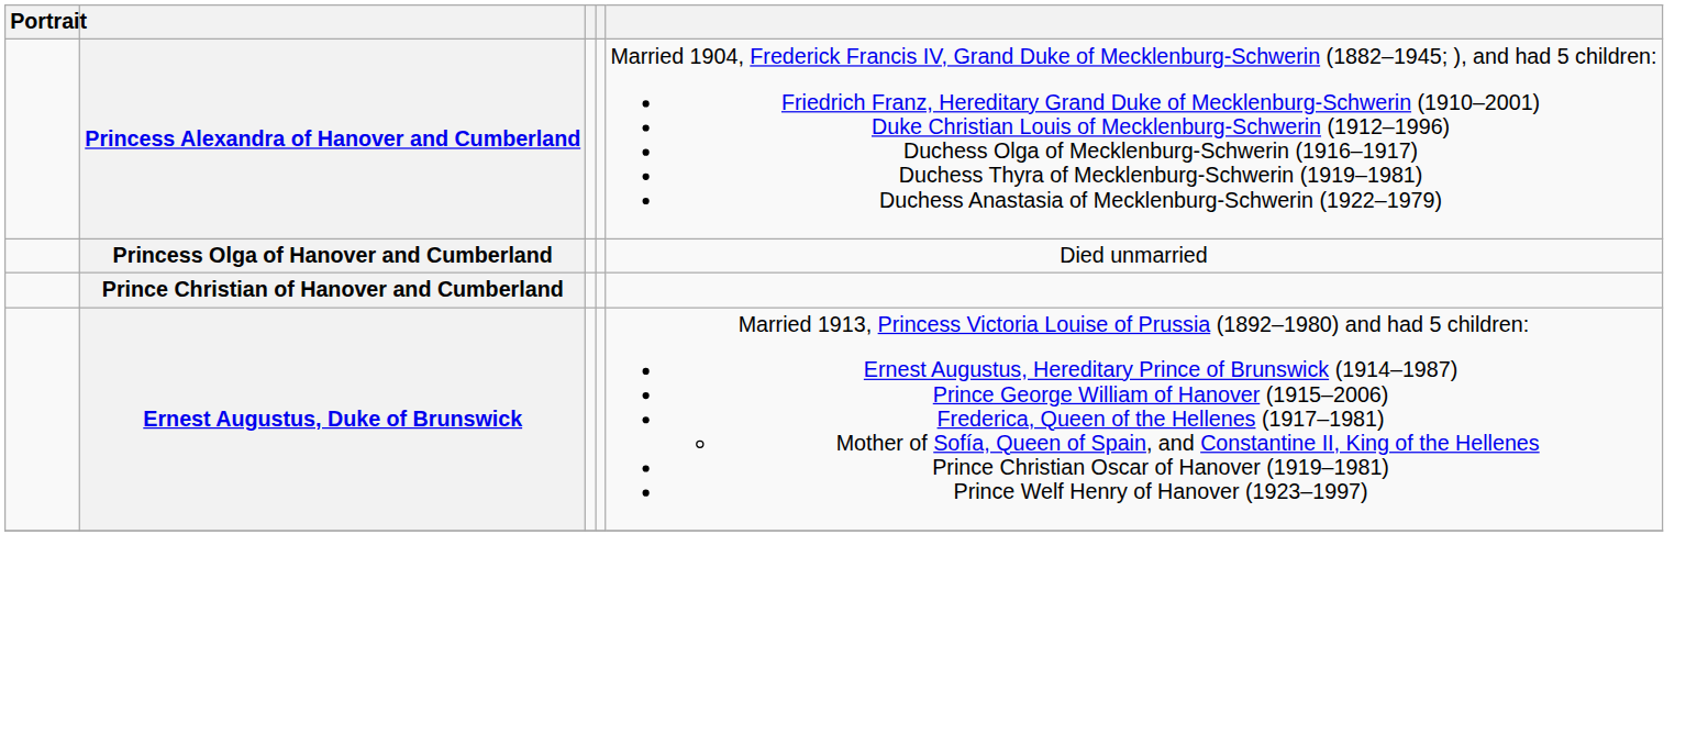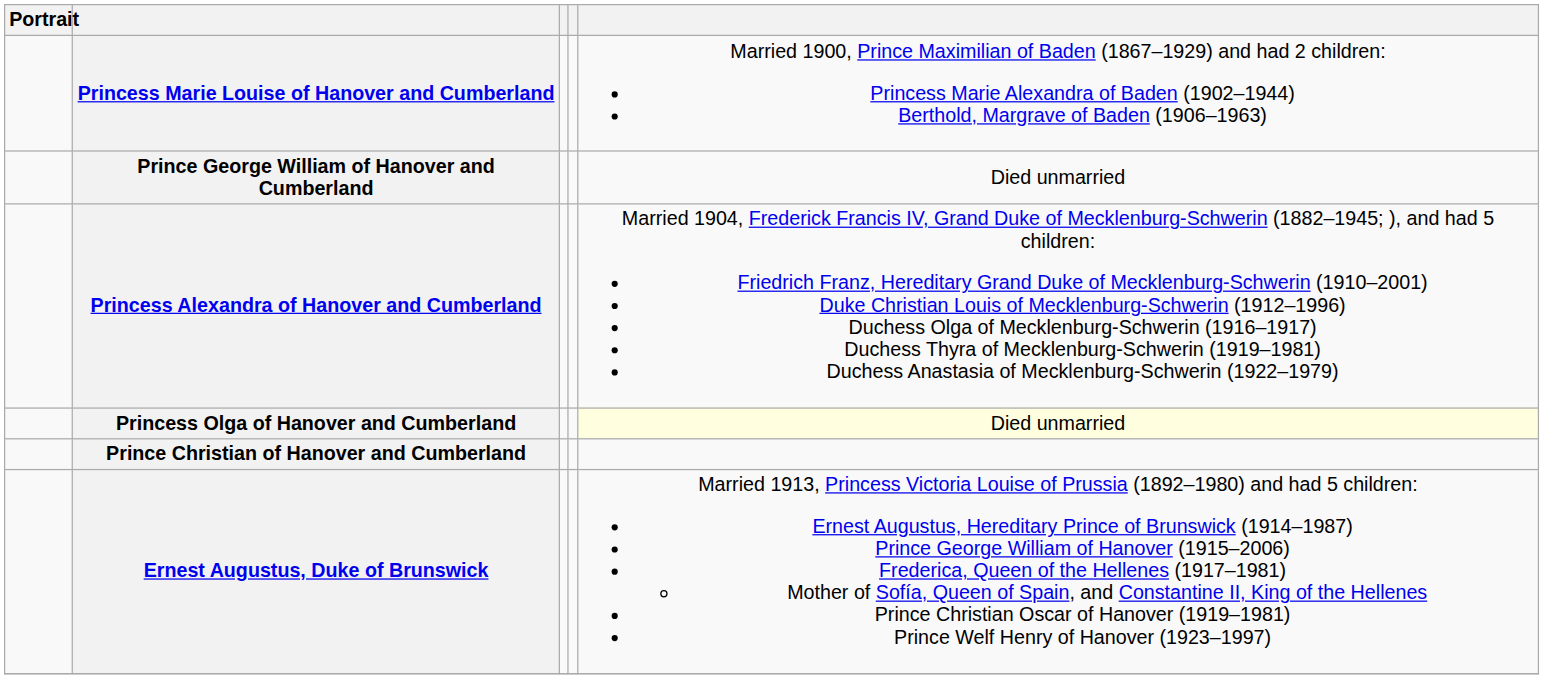 <table class="wikitable sortable sticky-header">
 <tr>
 <th scope="col" class="unsortable" style=max-width:3em>Portrait</th>
 <th scope="col" style=max-width:3em></th>
 <th scope="col" style=max-width:3em></th>
 <th scope="col" style=max-width:3em></th>
 <th scope="col" class="unsortable" style=max-width:3em></th>
+</tr>
+<tr>
+<td class="float-center" style="text-align:center;"></td>
+<th scope="row" class="float-center" style="text-align:center;" data-sort-value="of Hanover, Marie Louise"><a href='#'>Princess Marie Louise of Hanover and Cumberland</a></th>
+<td class="float-center" style="text-align:center;"></td>
+<td class="float-center" style="text-align:center;"></td>
+<td class="float-center" style="text-align:center;">Married 1900, <a href='#'>Prince Maximilian of Baden</a> (1867–1929) and had 2 children:<br><ul><li><a href='#'>Princess Marie Alexandra of Baden</a> (1902–1944)</li><li><a href='#'>Berthold, Margrave of Baden</a> (1906–1963)</li></ul></td>
+</tr>
+<tr>
+<td class="float-center" style="text-align:center;"></td>
+<th scope="row" class="float-center" style="text-align:center;" data-sort-value="of Hanover, George William">Prince George William of Hanover and Cumberland</th>
+<td class="float-center" style="text-align:center;"></td>
+<td class="float-center" style="text-align:center;"></td>
+<td class="float-center" style="text-align:center;">Died unmarried</td>
 </tr>
 <tr>
 <td class="float-center" style="text-align:center;"></td>
 <th scope="row" class="float-center" style="text-align:center;" data-sort-value="of Hanover, Alexandra"><a href='#'>Princess Alexandra of Hanover and Cumberland</a></th>
 <td class="float-center" style="text-align:center;"></td>
 <td class="float-center" style="text-align:center;"></td>
 <td class="float-center" style="text-align:center;">Married 1904, <a href='#'>Frederick Francis IV, Grand Duke of Mecklenburg-Schwerin</a> (1882–1945; ), and had 5 children:<br><ul><li><a href='#'>Friedrich Franz, Hereditary Grand Duke of Mecklenburg-Schwerin</a> (1910–2001)</li><li><a href='#'>Duke Christian Louis of Mecklenburg-Schwerin</a> (1912–1996)</li><li>Duchess Olga of Mecklenburg-Schwerin (1916–1917)</li><li>Duchess Thyra of Mecklenburg-Schwerin (1919–1981)</li><li>Duchess Anastasia of Mecklenburg-Schwerin (1922–1979)</li></ul></td>
 </tr>
 <tr>
 <td class="float-center" style="text-align:center;"></td>
 <th scope="row" class="float-center" style="text-align:center;" data-sort-value="of Hanover, Olga">Princess Olga of Hanover and Cumberland</th>
 <td class="float-center" style="text-align:center;"></td>
 <td class="float-center" style="text-align:center;"></td>
-<td class="float-center" style="text-align:center;">Died unmarried</td>
+<td class="float-center" style="background: lightyellow; text-align:center;">Died unmarried</td>
 </tr>
 <tr>
 <td class="float-center" style="text-align:center;"></td>
 <th scope="row" class="float-center" style="text-align:center;" data-sort-value="of Hanover, Christian">Prince Christian of Hanover and Cumberland</th>
 <td class="float-center" style="text-align:center;"></td>
 <td class="float-center" style="text-align:center;"></td>
 <td class="float-center" style="text-align:center;"></td>
 </tr>
 <tr>
 <td class="float-center" style="text-align:center;"></td>
 <th scope="row" class="float-center" style="text-align:center;" data-sort-value="of Hanover, Ernest Augustus"><a href='#'>Ernest Augustus, Duke of Brunswick</a> </th>
 <td class="float-center" style="text-align:center;"></td>
 <td class="float-center" style="text-align:center;"></td>
 <td class="float-center" style="text-align:center;">Married 1913, <a href='#'>Princess Victoria Louise of Prussia</a> (1892–1980) and had 5 children:<br><ul><li><a href='#'>Ernest Augustus, Hereditary Prince of Brunswick</a> (1914–1987)</li><li><a href='#'>Prince George William of Hanover</a> (1915–2006)</li><li><a href='#'>Frederica, Queen of the Hellenes</a> (1917–1981)<ul><li>Mother of <a href='#'>Sofía, Queen of Spain</a>, and <a href='#'>Constantine II, King of the Hellenes</a></li></ul></li><li>Prince Christian Oscar of Hanover (1919–1981)</li><li>Prince Welf Henry of Hanover (1923–1997)</li></ul></td>
 </tr>
 <tr>
 </tr>
 </table>
